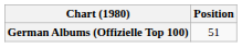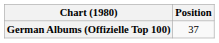 <table class="wikitable plainrowheaders" style="text-align:center">
 <tr>
 <th scope="col">Chart (1980)</th>
 <th scope="col">Position</th>
 </tr>
 <tr>
 <th scope="row">German Albums (Offizielle Top 100)</th>
-<td>51</td>
+<td>37</td>
 </tr>
 </table>
